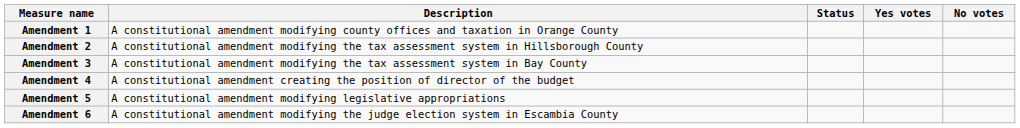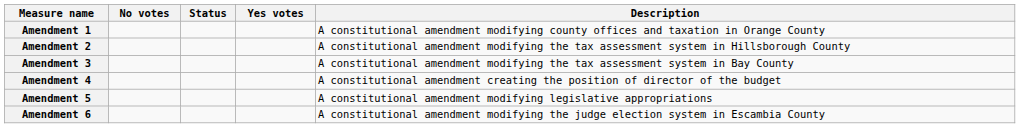 <table class="wikitable sortable plainrowheaders" style="width:100%">
 <tr>
 <th scope="col">Measure name</th>
-<th class="unsortable" scope="col">Description</th>
+<th scope="col">No votes</th>
 <th scope="col">Status</th>
 <th scope="col">Yes votes</th>
-<th scope="col">No votes</th>
+<th class="unsortable" scope="col">Description</th>
 </tr>
 <tr>
 <th scope="row">Amendment 1</th>
-<td>A constitutional amendment modifying county offices and taxation in Orange County</td>
 <td></td>
 <td></td>
 <td></td>
+<td>A constitutional amendment modifying county offices and taxation in Orange County</td>
 </tr>
 <tr>
 <th scope="row">Amendment 2</th>
-<td>A constitutional amendment modifying the tax assessment system in Hillsborough County</td>
 <td></td>
 <td></td>
 <td></td>
+<td>A constitutional amendment modifying the tax assessment system in Hillsborough County</td>
 </tr>
 <tr>
 <th scope="row">Amendment 3</th>
-<td>A constitutional amendment modifying the tax assessment system in Bay County</td>
 <td></td>
 <td></td>
 <td></td>
+<td>A constitutional amendment modifying the tax assessment system in Bay County</td>
 </tr>
 <tr>
 <th scope="row">Amendment 4</th>
-<td>A constitutional amendment creating the position of director of the budget</td>
 <td></td>
 <td></td>
 <td></td>
+<td>A constitutional amendment creating the position of director of the budget</td>
 </tr>
 <tr>
 <th scope="row">Amendment 5</th>
-<td>A constitutional amendment modifying legislative appropriations</td>
 <td></td>
 <td></td>
 <td></td>
+<td>A constitutional amendment modifying legislative appropriations</td>
 </tr>
 <tr>
 <th scope="row">Amendment 6</th>
-<td>A constitutional amendment modifying the judge election system in Escambia County</td>
 <td></td>
 <td></td>
 <td></td>
+<td>A constitutional amendment modifying the judge election system in Escambia County</td>
 </tr>
 </table>
